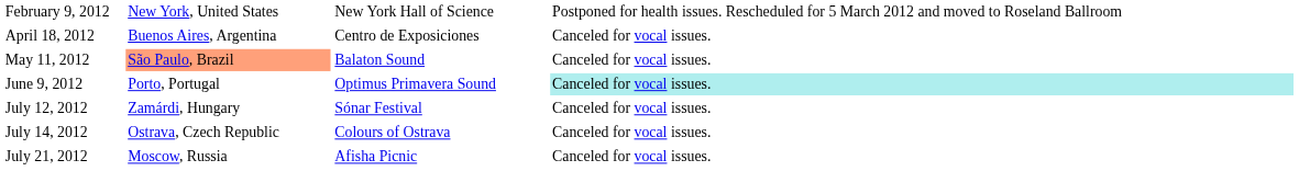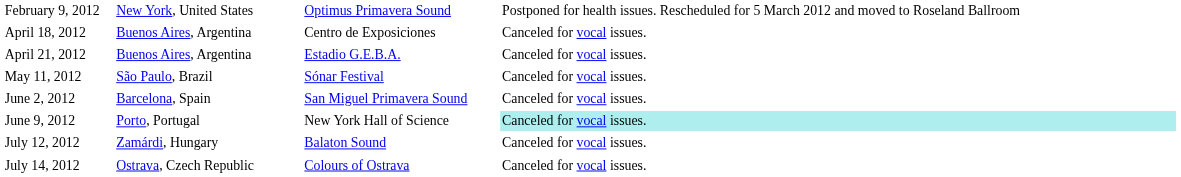 <table cellpadding="2" style="border:0 solid darkgrey; font-size:90%">
 <tr>
 <th style="width:110px;"></th>
 <th style="width:190px;"></th>
 <th style="width:200px;"></th>
 <th style="width:700px;"></th>
 </tr>
 <tr border="0">
 </tr>
 <tr>
 <td>February 9, 2012</td>
 <td><a href='#'>New York</a>, United States</td>
-<td>New York Hall of Science</td>
+<td><a href='#'>Optimus Primavera Sound</a></td>
 <td>Postponed for health issues. Rescheduled for 5 March 2012 and moved to Roseland Ballroom</td>
 </tr>
 <tr>
 <td>April 18, 2012</td>
 <td><a href='#'>Buenos Aires</a>, Argentina</td>
 <td>Centro de Exposiciones</td>
 <td>Canceled for <a href='#'>vocal</a> issues.</td>
 </tr>
 <tr>
+<td>April 21, 2012</td>
+<td><a href='#'>Buenos Aires</a>, Argentina</td>
+<td><a href='#'>Estadio G.E.B.A.</a></td>
+<td>Canceled for <a href='#'>vocal</a> issues.</td>
+</tr>
+<tr>
 <td>May 11, 2012</td>
-<td style="background: lightsalmon;"><a href='#'>São Paulo</a>, Brazil</td>
-<td><a href='#'>Balaton Sound</a></td>
+<td><a href='#'>São Paulo</a>, Brazil</td>
+<td><a href='#'>Sónar Festival</a></td>
+<td>Canceled for <a href='#'>vocal</a> issues.</td>
+</tr>
+<tr>
+<td>June 2, 2012</td>
+<td><a href='#'>Barcelona</a>, Spain</td>
+<td><a href='#'>San Miguel Primavera Sound</a></td>
 <td>Canceled for <a href='#'>vocal</a> issues.</td>
 </tr>
 <tr>
 <td>June 9, 2012</td>
 <td><a href='#'>Porto</a>, Portugal</td>
-<td><a href='#'>Optimus Primavera Sound</a></td>
+<td>New York Hall of Science</td>
 <td style="background: paleturquoise;">Canceled for <a href='#'>vocal</a> issues.</td>
 </tr>
 <tr>
 <td>July 12, 2012</td>
 <td><a href='#'>Zamárdi</a>, Hungary</td>
-<td><a href='#'>Sónar Festival</a></td>
+<td><a href='#'>Balaton Sound</a></td>
 <td>Canceled for <a href='#'>vocal</a> issues.</td>
 </tr>
 <tr>
 <td>July 14, 2012</td>
 <td><a href='#'>Ostrava</a>, Czech Republic</td>
 <td><a href='#'>Colours of Ostrava</a></td>
 <td>Canceled for <a href='#'>vocal</a> issues.</td>
 </tr>
 <tr>
-<td>July 21, 2012</td>
-<td><a href='#'>Moscow</a>, Russia</td>
-<td><a href='#'>Afisha Picnic</a></td>
-<td>Canceled for <a href='#'>vocal</a> issues.</td>
-</tr>
-<tr>
 </tr>
 </table>
